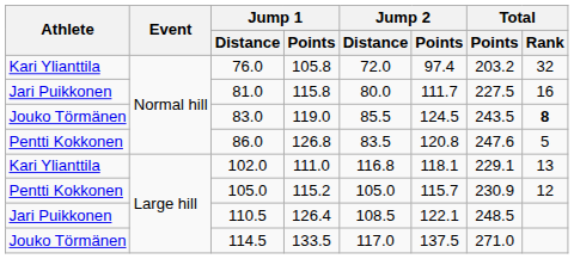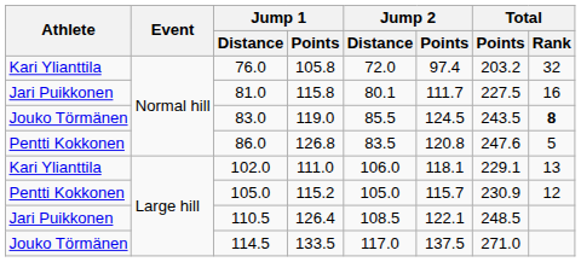 <table class="wikitable" style="font-size:90%">
 <tr>
 <th rowspan="2">Athlete</th>
 <th rowspan="2">Event</th>
 <th colspan="2">Jump 1</th>
 <th colspan="2">Jump 2</th>
 <th colspan="2">Total</th>
 </tr>
 <tr>
 <th>Distance</th>
 <th>Points</th>
 <th>Distance</th>
 <th>Points</th>
 <th>Points</th>
 <th>Rank</th>
 </tr>
 <tr>
 <td><a href='#'>Kari Ylianttila</a></td>
 <td rowspan="4">Normal hill</td>
 <td align="center">76.0</td>
 <td align="center">105.8</td>
 <td align="center">72.0</td>
 <td align="center">97.4</td>
 <td align="center">203.2</td>
 <td align="center">32</td>
 </tr>
 <tr>
 <td><a href='#'>Jari Puikkonen</a></td>
 <td align="center">81.0</td>
 <td align="center">115.8</td>
-<td align="center">80.0</td>
+<td align="center">80.1</td>
 <td align="center">111.7</td>
 <td align="center">227.5</td>
 <td align="center">16</td>
 </tr>
 <tr>
 <td><a href='#'>Jouko Törmänen</a></td>
 <td align="center">83.0</td>
 <td align="center">119.0</td>
 <td align="center">85.5</td>
 <td align="center">124.5</td>
 <td align="center">243.5</td>
 <td align="center"><strong>8</strong></td>
 </tr>
 <tr>
 <td><a href='#'>Pentti Kokkonen</a></td>
 <td align="center">86.0</td>
 <td align="center">126.8</td>
 <td align="center">83.5</td>
 <td align="center">120.8</td>
 <td align="center">247.6</td>
 <td align="center">5</td>
 </tr>
 <tr>
 <td><a href='#'>Kari Ylianttila</a></td>
 <td rowspan="4">Large hill</td>
 <td align="center">102.0</td>
 <td align="center">111.0</td>
-<td align="center">116.8</td>
+<td align="center">106.0</td>
 <td align="center">118.1</td>
 <td align="center">229.1</td>
 <td align="center">13</td>
 </tr>
 <tr>
 <td><a href='#'>Pentti Kokkonen</a></td>
 <td align="center">105.0</td>
 <td align="center">115.2</td>
 <td align="center">105.0</td>
 <td align="center">115.7</td>
 <td align="center">230.9</td>
 <td align="center">12</td>
 </tr>
 <tr>
 <td><a href='#'>Jari Puikkonen</a></td>
 <td align="center">110.5</td>
 <td align="center">126.4</td>
 <td align="center">108.5</td>
 <td align="center">122.1</td>
 <td align="center">248.5</td>
 <td align="center"></td>
 </tr>
 <tr>
 <td><a href='#'>Jouko Törmänen</a></td>
 <td align="center">114.5</td>
 <td align="center">133.5</td>
 <td align="center">117.0</td>
 <td align="center">137.5</td>
 <td align="center">271.0</td>
 <td align="center"></td>
 </tr>
 </table>
